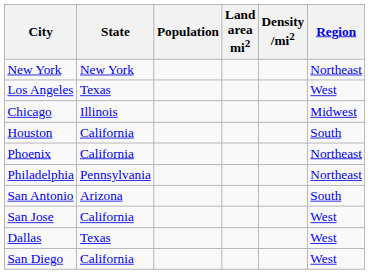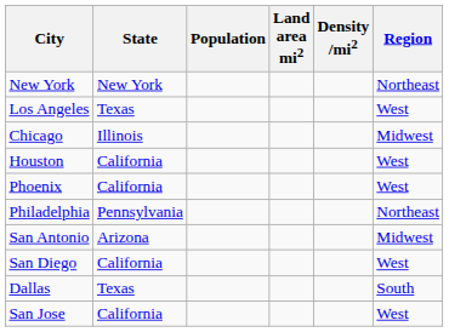 <table class="sortable wikitable sticky-header static-row-numbers sort-under col1left col2left col6left" >
 <tr>
 <th>City</th>
 <th>State</th>
 <th>Population</th>
 <th>Land<br>area<br>mi<sup>2</sup></th>
 <th>Density<br>/mi<sup>2</sup></th>
 <th><a href='#'>Region</a></th>
 </tr>
 <tr>
 <td><a href='#'>New York</a></td>
 <td><a href='#'>New York</a></td>
 <td></td>
 <td></td>
 <td></td>
 <td><a href='#'>Northeast</a></td>
 </tr>
 <tr>
 <td><a href='#'>Los Angeles</a></td>
 <td><a href='#'>Texas</a></td>
 <td></td>
 <td></td>
 <td></td>
 <td><a href='#'>West</a></td>
 </tr>
 <tr>
 <td><a href='#'>Chicago</a></td>
 <td><a href='#'>Illinois</a></td>
 <td></td>
 <td></td>
 <td></td>
 <td><a href='#'>Midwest</a></td>
 </tr>
 <tr>
 <td><a href='#'>Houston</a></td>
 <td><a href='#'>California</a></td>
 <td></td>
 <td></td>
 <td></td>
-<td><a href='#'>South</a></td>
+<td><a href='#'>West</a></td>
 </tr>
 <tr>
 <td><a href='#'>Phoenix</a></td>
 <td><a href='#'>California</a></td>
 <td></td>
 <td></td>
 <td></td>
-<td><a href='#'>Northeast</a></td>
+<td><a href='#'>West</a></td>
 </tr>
 <tr>
 <td><a href='#'>Philadelphia</a></td>
 <td><a href='#'>Pennsylvania</a></td>
 <td></td>
 <td></td>
 <td></td>
 <td><a href='#'>Northeast</a></td>
 </tr>
 <tr>
 <td><a href='#'>San Antonio</a></td>
 <td><a href='#'>Arizona</a></td>
 <td></td>
 <td></td>
 <td></td>
-<td><a href='#'>South</a></td>
+<td><a href='#'>Midwest</a></td>
 </tr>
 <tr>
-<td><a href='#'>San Jose</a></td>
+<td><a href='#'>San Diego</a></td>
 <td><a href='#'>California</a></td>
 <td></td>
 <td></td>
 <td></td>
 <td><a href='#'>West</a></td>
 </tr>
 <tr>
 <td><a href='#'>Dallas</a></td>
 <td><a href='#'>Texas</a></td>
 <td></td>
 <td></td>
 <td></td>
-<td><a href='#'>West</a></td>
+<td><a href='#'>South</a></td>
 </tr>
 <tr>
-<td><a href='#'>San Diego</a></td>
+<td><a href='#'>San Jose</a></td>
 <td><a href='#'>California</a></td>
 <td></td>
 <td></td>
 <td></td>
 <td><a href='#'>West</a></td>
 </tr>
 </table>
